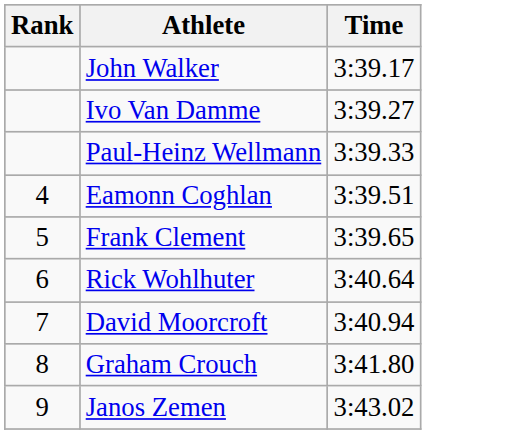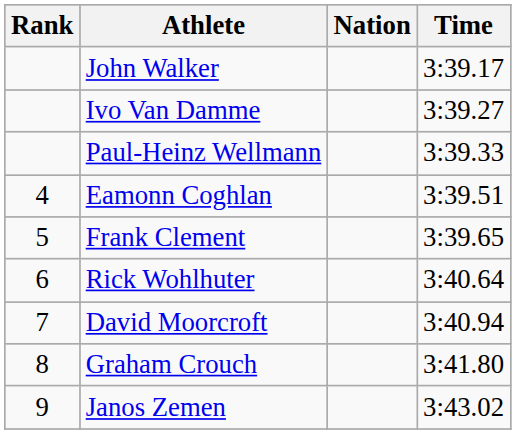 <table class="wikitable sortable" style="text-align:center">
 <tr>
 <th>Rank</th>
 <th>Athlete</th>
+<th>Nation</th>
 <th>Time</th>
 </tr>
 <tr>
 <td></td>
 <td align=left><a href='#'>John Walker</a></td>
+<td align=left></td>
 <td>3:39.17</td>
 </tr>
 <tr>
 <td></td>
 <td align=left><a href='#'>Ivo Van Damme</a></td>
+<td align=left></td>
 <td>3:39.27</td>
 </tr>
 <tr>
 <td></td>
 <td align=left><a href='#'>Paul-Heinz Wellmann</a></td>
+<td align=left></td>
 <td>3:39.33</td>
 </tr>
 <tr>
 <td>4</td>
 <td align=left><a href='#'>Eamonn Coghlan</a></td>
+<td align=left></td>
 <td>3:39.51</td>
 </tr>
 <tr>
 <td>5</td>
 <td align=left><a href='#'>Frank Clement</a></td>
+<td align=left></td>
 <td>3:39.65</td>
 </tr>
 <tr>
 <td>6</td>
 <td align=left><a href='#'>Rick Wohlhuter</a></td>
+<td align=left></td>
 <td>3:40.64</td>
 </tr>
 <tr>
 <td>7</td>
 <td align=left><a href='#'>David Moorcroft</a></td>
+<td align=left></td>
 <td>3:40.94</td>
 </tr>
 <tr>
 <td>8</td>
 <td align=left><a href='#'>Graham Crouch</a></td>
+<td align=left></td>
 <td>3:41.80</td>
 </tr>
 <tr>
 <td>9</td>
 <td align=left><a href='#'>Janos Zemen</a></td>
+<td align=left></td>
 <td>3:43.02</td>
 </tr>
 </table>
